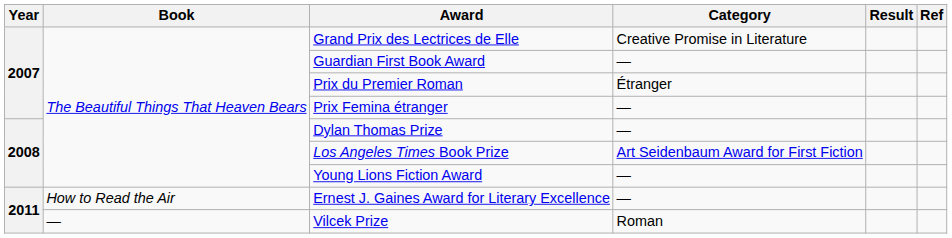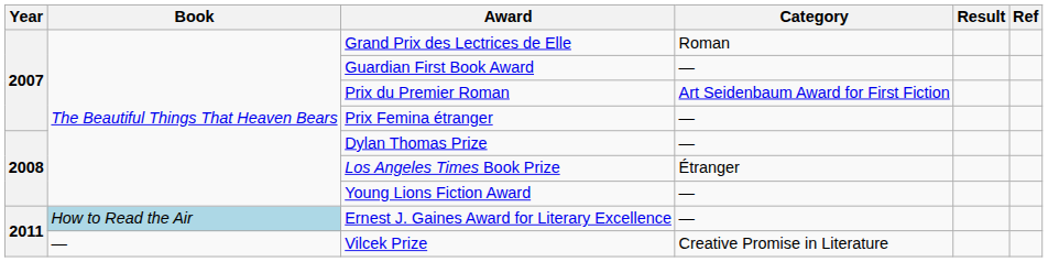 <table class="wikitable sortable">
 <tr>
 <th>Year</th>
 <th>Book</th>
 <th>Award</th>
 <th>Category</th>
 <th>Result</th>
 <th>Ref</th>
 </tr>
 <tr>
 <th rowspan="4">2007</th>
 <td rowspan="7"><em><a href='#'>The Beautiful Things That Heaven Bears</a></em></td>
 <td><a href='#'>Grand Prix des Lectrices de Elle</a></td>
-<td>Creative Promise in Literature</td>
+<td>Roman</td>
 <td></td>
 <td></td>
 </tr>
 <tr>
 <td><a href='#'>Guardian First Book Award</a></td>
 <td>—</td>
 <td></td>
 <td></td>
 </tr>
 <tr>
 <td><a href='#'>Prix du Premier Roman</a></td>
-<td>Étranger</td>
+<td><a href='#'>Art Seidenbaum Award for First Fiction</a></td>
 <td></td>
 <td></td>
 </tr>
 <tr>
 <td><a href='#'>Prix Femina étranger</a></td>
 <td>—</td>
 <td></td>
 <td></td>
 </tr>
 <tr>
 <th rowspan="3">2008</th>
 <td><a href='#'>Dylan Thomas Prize</a></td>
 <td>—</td>
 <td></td>
 <td></td>
 </tr>
 <tr>
 <td><a href='#'><em>Los Angeles Times</em> Book Prize</a></td>
-<td><a href='#'>Art Seidenbaum Award for First Fiction</a></td>
+<td>Étranger</td>
 <td></td>
 <td></td>
 </tr>
 <tr>
 <td><a href='#'>Young Lions Fiction Award</a></td>
 <td>—</td>
 <td></td>
 <td></td>
 </tr>
 <tr>
 <th rowspan="2">2011</th>
-<td><em>How to Read the Air</em></td>
+<td style="background: lightblue;"><em>How to Read the Air</em></td>
 <td><a href='#'>Ernest J. Gaines Award for Literary Excellence</a></td>
 <td>—</td>
 <td></td>
 <td></td>
 </tr>
 <tr>
 <td>—</td>
 <td><a href='#'>Vilcek Prize</a></td>
-<td>Roman</td>
+<td>Creative Promise in Literature</td>
 <td></td>
 <td></td>
 </tr>
 </table>
